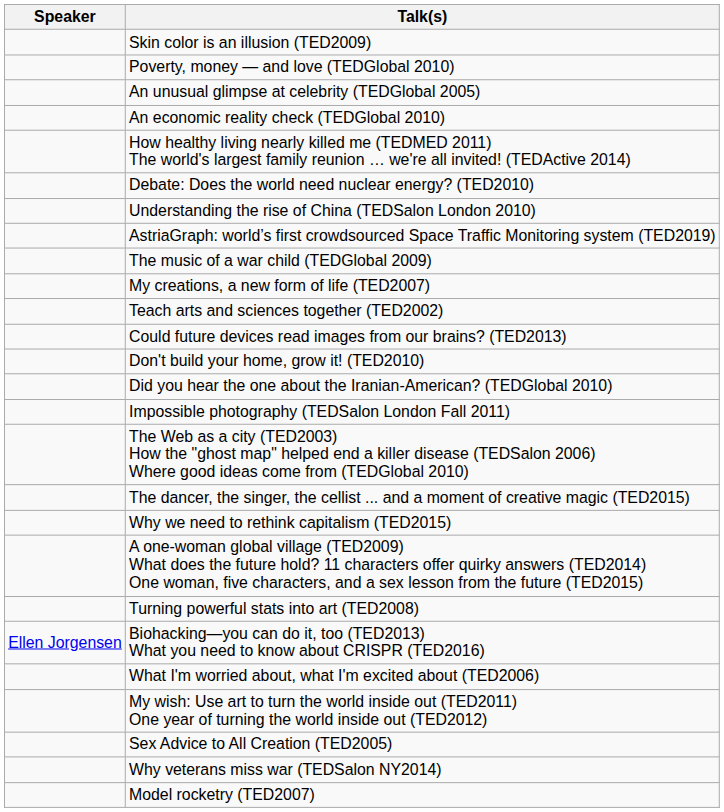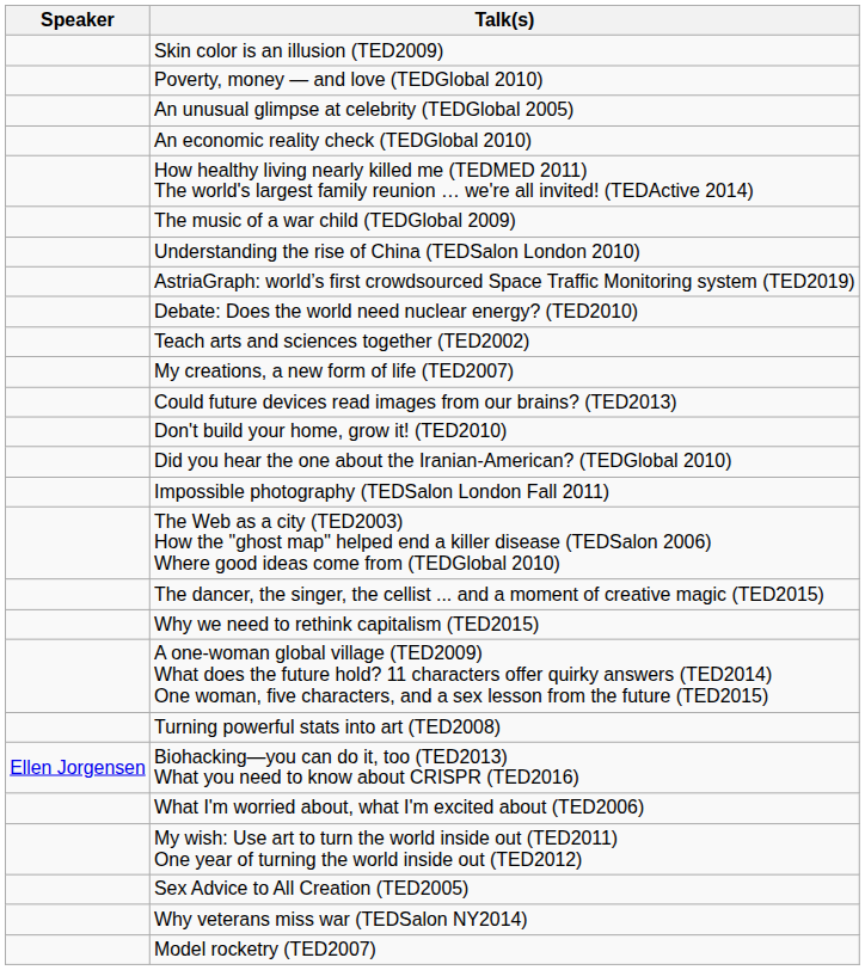 <table class='wikitable sortable'>
 <tr>
 <th>Speaker</th>
 <th>Talk(s)</th>
 </tr>
 <tr>
 <td></td>
 <td>Skin color is an illusion (TED2009)</td>
 </tr>
 <tr>
 <td></td>
 <td>Poverty, money — and love (TEDGlobal 2010)</td>
 </tr>
 <tr>
 <td></td>
 <td>An unusual glimpse at celebrity (TEDGlobal 2005)</td>
 </tr>
 <tr>
 <td></td>
 <td>An economic reality check (TEDGlobal 2010)</td>
 </tr>
 <tr>
 <td></td>
 <td>How healthy living nearly killed me (TEDMED 2011)<br>The world's largest family reunion … we're all invited! (TEDActive 2014)</td>
 </tr>
 <tr>
 <td></td>
-<td>Debate: Does the world need nuclear energy? (TED2010)</td>
+<td>The music of a war child (TEDGlobal 2009)</td>
 </tr>
 <tr>
 <td></td>
 <td>Understanding the rise of China (TEDSalon London 2010)</td>
 </tr>
 <tr>
 <td></td>
 <td>AstriaGraph: world’s first crowdsourced Space Traffic Monitoring system (TED2019)</td>
 </tr>
 <tr>
 <td></td>
-<td>The music of a war child (TEDGlobal 2009)</td>
+<td>Debate: Does the world need nuclear energy? (TED2010)</td>
+</tr>
+<tr>
+<td></td>
+<td>Teach arts and sciences together (TED2002)</td>
 </tr>
 <tr>
 <td></td>
 <td>My creations, a new form of life (TED2007)</td>
-</tr>
-<tr>
-<td></td>
-<td>Teach arts and sciences together (TED2002)</td>
 </tr>
 <tr>
 <td></td>
 <td>Could future devices read images from our brains? (TED2013)</td>
 </tr>
 <tr>
 <td></td>
 <td>Don't build your home, grow it! (TED2010)</td>
 </tr>
 <tr>
 <td></td>
 <td>Did you hear the one about the Iranian-American? (TEDGlobal 2010)</td>
 </tr>
 <tr>
 <td></td>
 <td>Impossible photography (TEDSalon London Fall 2011)</td>
 </tr>
 <tr>
 <td></td>
 <td>The Web as a city (TED2003)<br> How the "ghost map" helped end a killer disease (TEDSalon 2006)<br> Where good ideas come from (TEDGlobal 2010)</td>
 </tr>
 <tr>
 <td></td>
 <td>The dancer, the singer, the cellist ... and a moment of creative magic (TED2015)</td>
 </tr>
 <tr>
 <td></td>
 <td>Why we need to rethink capitalism (TED2015)</td>
 </tr>
 <tr>
 <td></td>
 <td>A one-woman global village (TED2009)<br> What does the future hold? 11 characters offer quirky answers (TED2014)<br> One woman, five characters, and a sex lesson from the future (TED2015)</td>
 </tr>
 <tr>
 <td></td>
 <td>Turning powerful stats into art (TED2008)</td>
 </tr>
 <tr>
 <td><a href='#'>Ellen Jorgensen</a></td>
 <td>Biohacking—you can do it, too (TED2013)<br>What you need to know about CRISPR (TED2016)</td>
 </tr>
 <tr>
 <td></td>
 <td>What I'm worried about, what I'm excited about (TED2006)</td>
 </tr>
 <tr>
 <td></td>
 <td>My wish: Use art to turn the world inside out (TED2011) <br> One year of turning the world inside out (TED2012)</td>
 </tr>
 <tr>
 <td></td>
 <td>Sex Advice to All Creation (TED2005)</td>
 </tr>
 <tr>
 <td></td>
 <td>Why veterans miss war (TEDSalon NY2014)</td>
 </tr>
 <tr>
 <td></td>
 <td>Model rocketry (TED2007)</td>
 </tr>
 </table>
